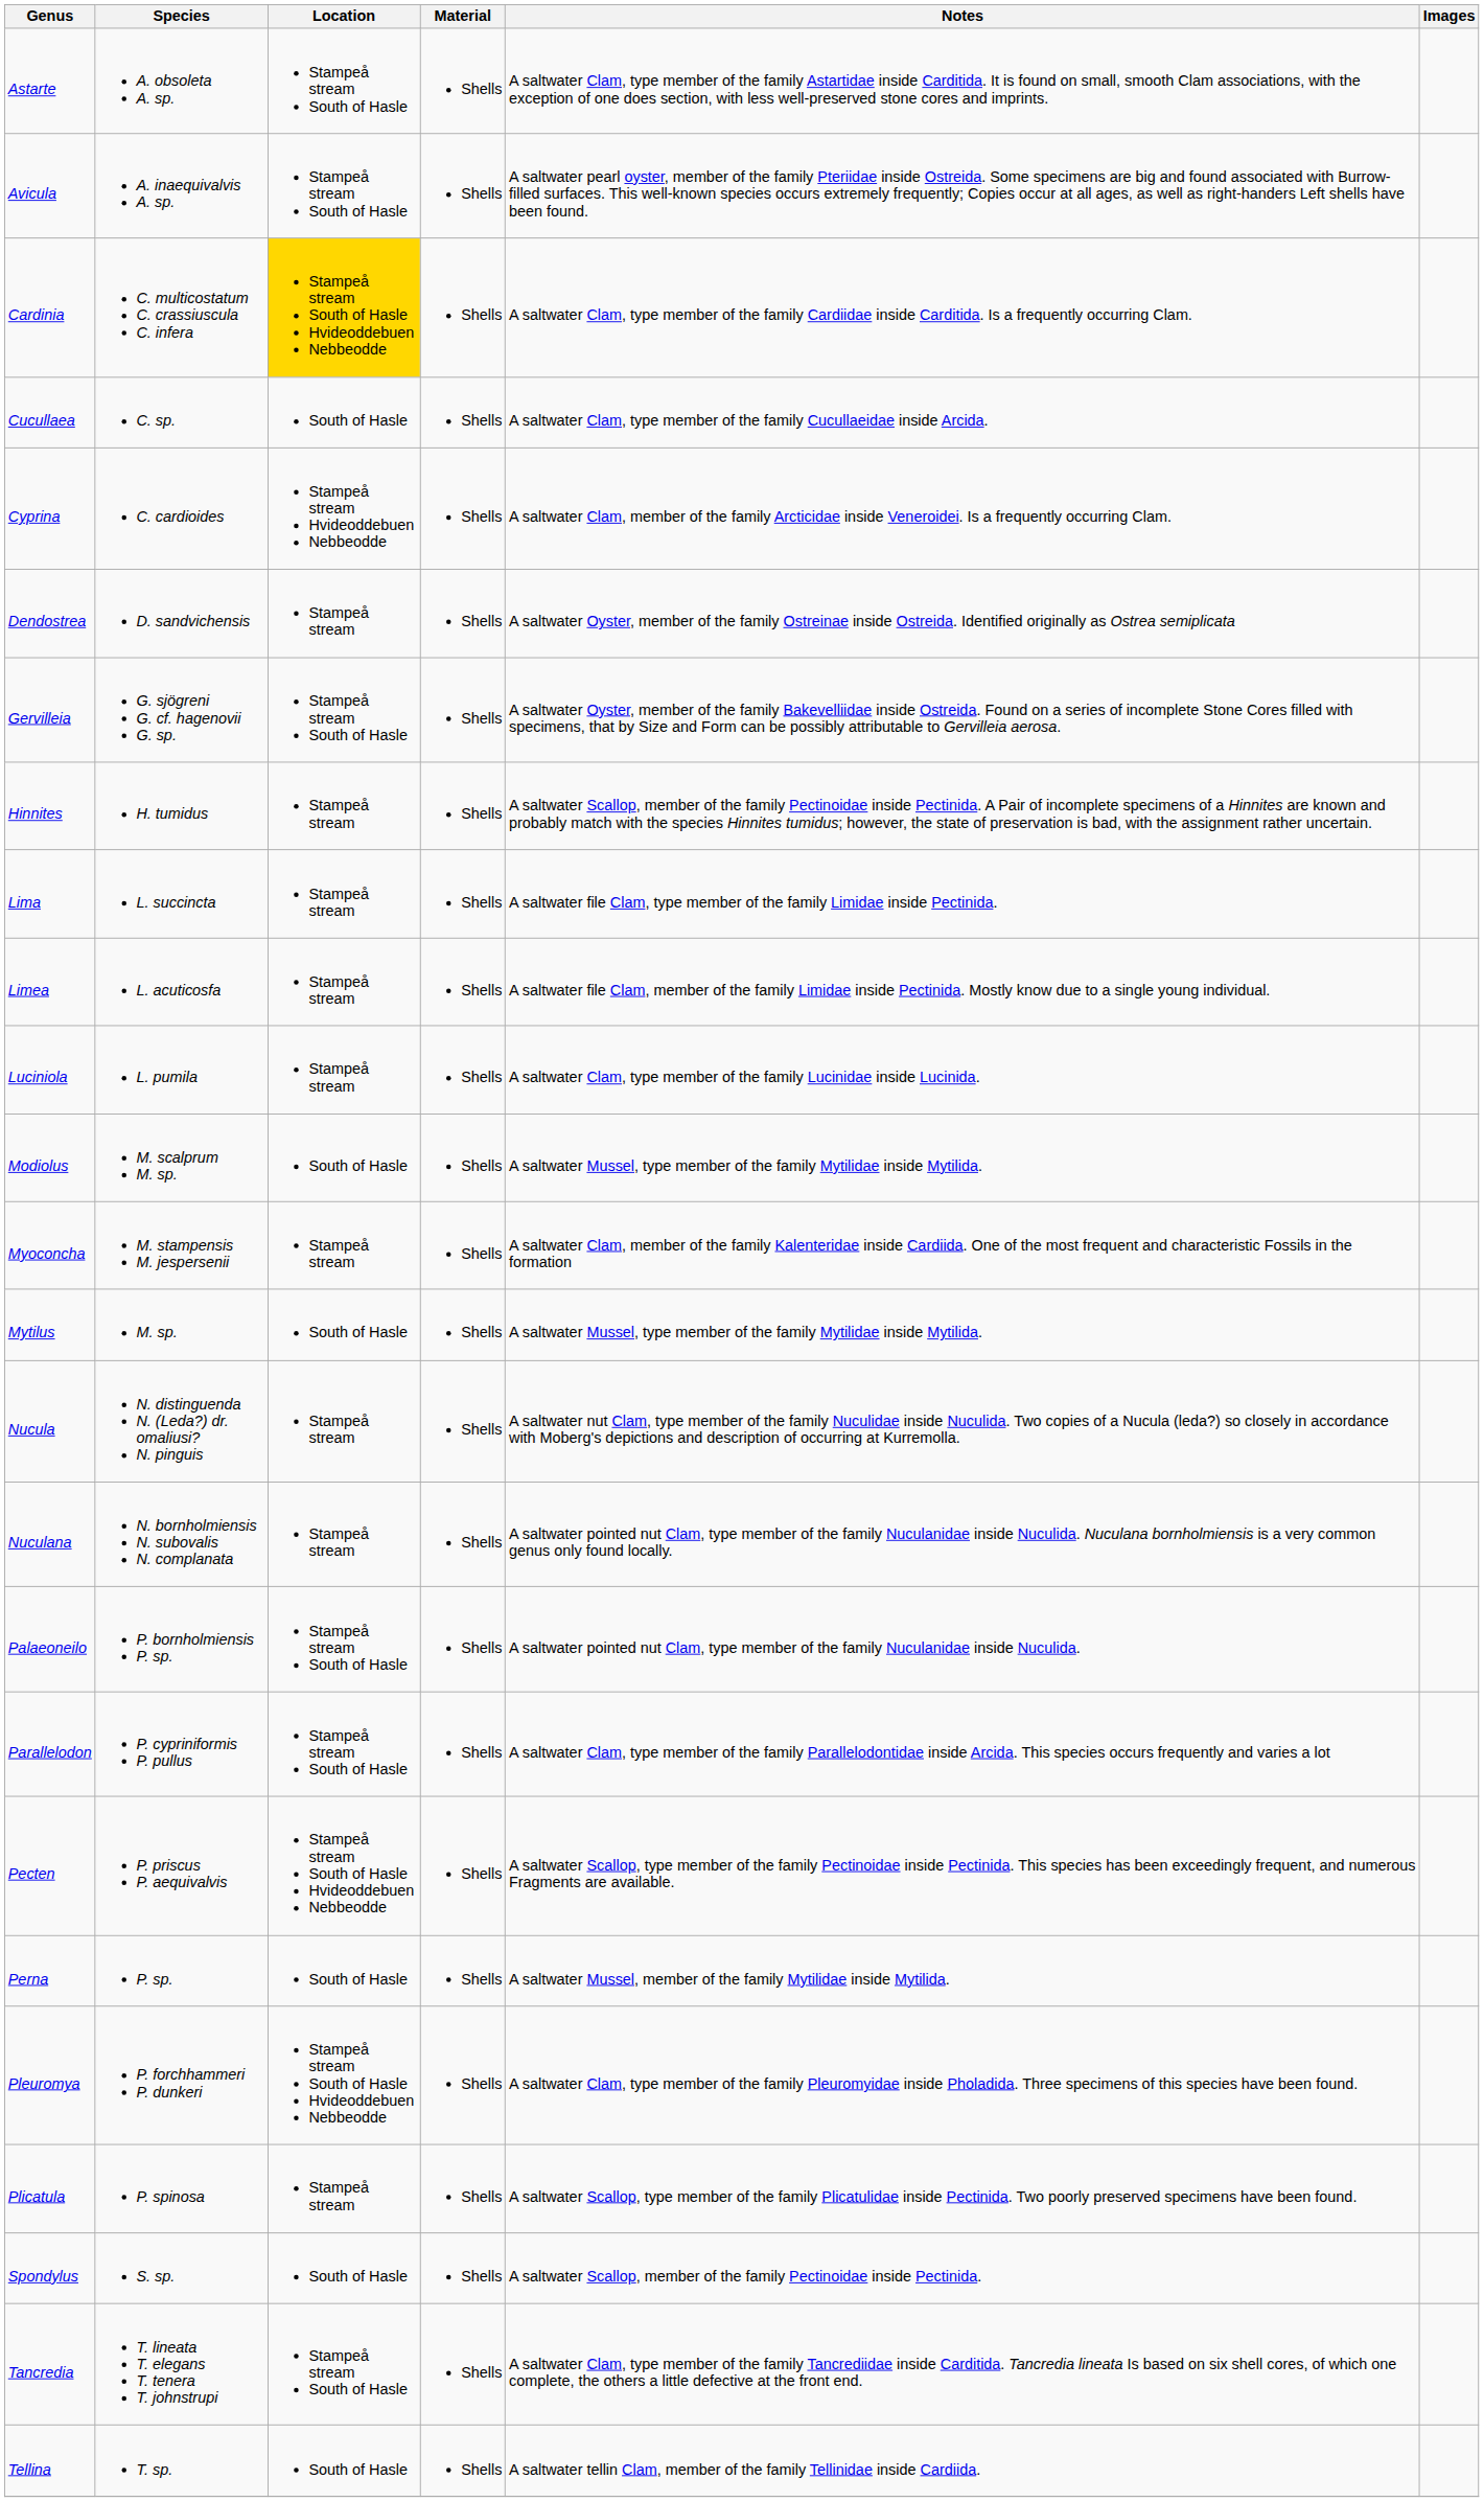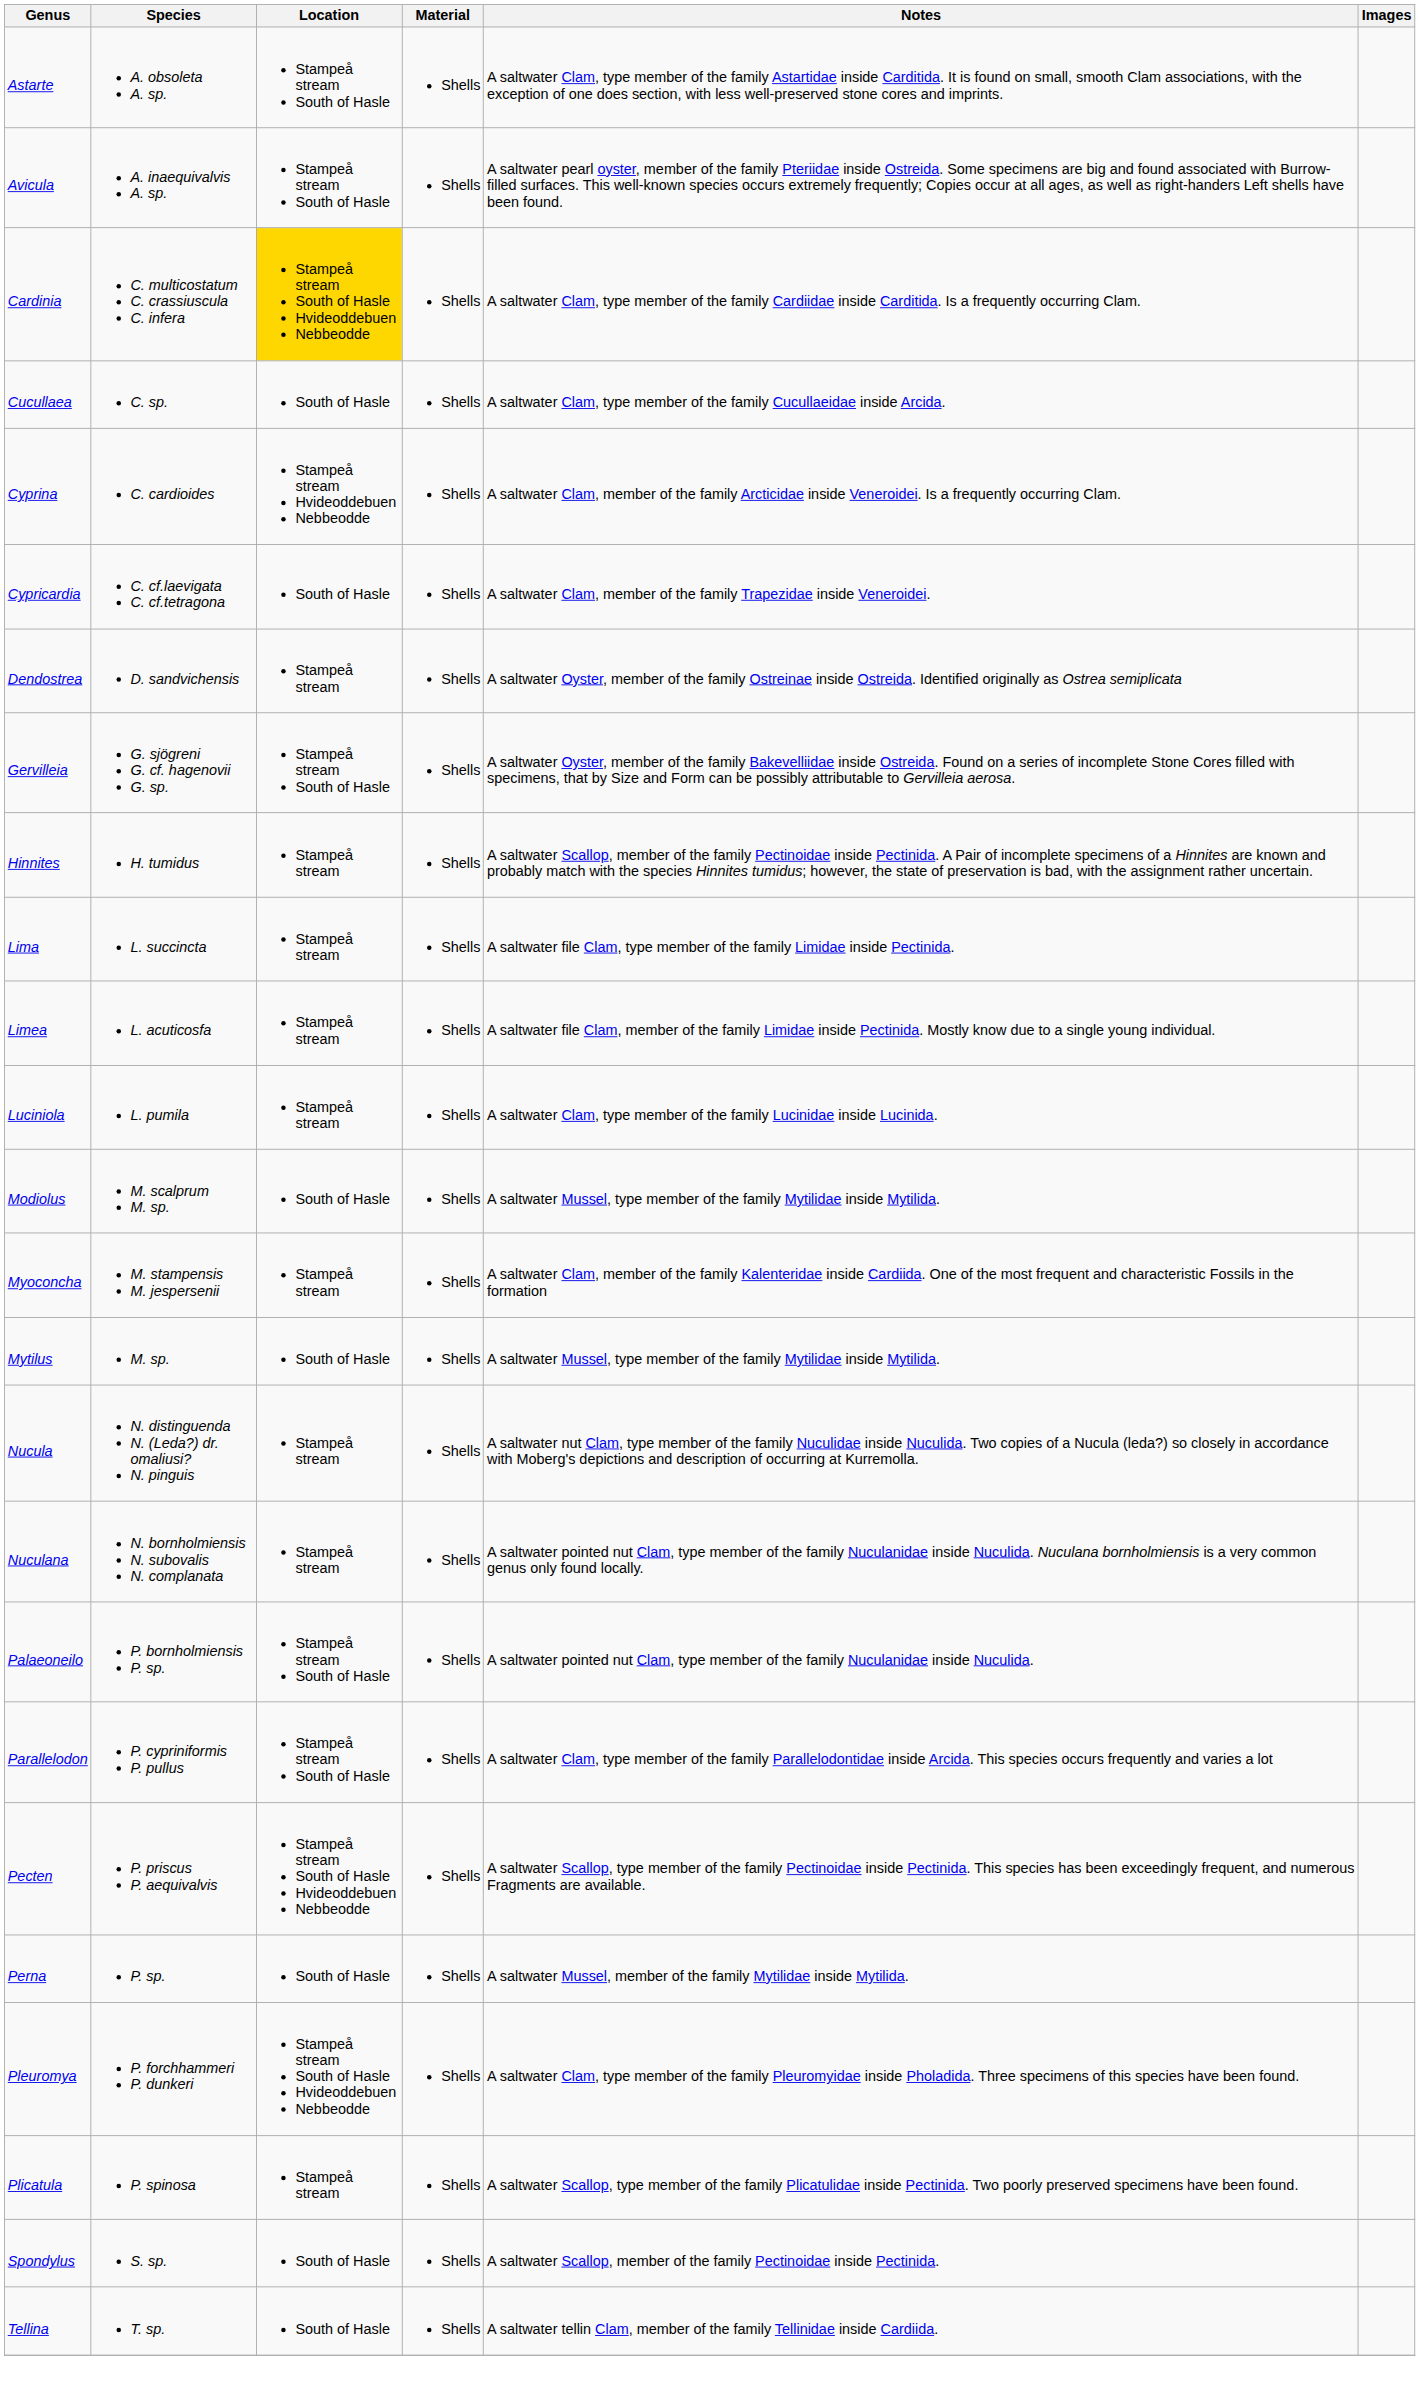 <table class="wikitable" align="center">
 <tr>
 <th>Genus</th>
 <th>Species</th>
 <th>Location</th>
 <th>Material</th>
 <th>Notes</th>
 <th>Images</th>
 </tr>
 <tr>
 <td><br><em><a href='#'>Astarte</a></em></td>
 <td><br><ul><li><em>A. obsoleta</em></li><li><em>A. sp.</em></li></ul></td>
 <td><br><ul><li>Stampeå stream</li><li>South of Hasle</li></ul></td>
 <td><br><ul><li>Shells</li></ul></td>
 <td><br>A saltwater <a href='#'>Clam</a>, type member of the family <a href='#'>Astartidae</a> inside <a href='#'>Carditida</a>. It is found on small, smooth Clam associations, with the exception of one does section, with less well-preserved stone cores and imprints.</td>
 <td><br></td>
 </tr>
 <tr>
 <td><br><em><a href='#'>Avicula</a></em></td>
 <td><br><ul><li><em>A. inaequivalvis</em></li><li><em>A. sp.</em></li></ul></td>
 <td><br><ul><li>Stampeå stream</li><li>South of Hasle</li></ul></td>
 <td><br><ul><li>Shells</li></ul></td>
 <td><br>A saltwater pearl <a href='#'>oyster</a>, member of the family <a href='#'>Pteriidae</a> inside <a href='#'>Ostreida</a>. Some specimens are big and found associated with Burrow-filled surfaces. This well-known species occurs extremely frequently; Copies occur at all ages, as well as right-handers Left shells have been found.</td>
 <td></td>
 </tr>
 <tr>
 <td><br><em><a href='#'>Cardinia</a></em></td>
 <td><br><ul><li><em>C. multicostatum</em></li><li><em>C. crassiuscula</em></li><li><em>C. infera</em></li></ul></td>
 <td style="background: gold;"><br><ul><li>Stampeå stream</li><li>South of Hasle</li><li>Hvideoddebuen</li><li>Nebbeodde</li></ul></td>
 <td><br><ul><li>Shells</li></ul></td>
 <td><br>A saltwater <a href='#'>Clam</a>, type member of the family <a href='#'>Cardiidae</a> inside <a href='#'>Carditida</a>. Is a frequently occurring Clam.</td>
 <td><br></td>
 </tr>
 <tr>
 <td><br><em><a href='#'>Cucullaea</a></em></td>
 <td><br><ul><li><em>C. sp.</em></li></ul></td>
 <td><br><ul><li>South of Hasle</li></ul></td>
 <td><br><ul><li>Shells</li></ul></td>
 <td><br>A saltwater <a href='#'>Clam</a>, type member of the family <a href='#'>Cucullaeidae</a> inside <a href='#'>Arcida</a>.</td>
 <td></td>
 </tr>
 <tr>
 <td><br><em><a href='#'>Cyprina</a></em></td>
 <td><br><ul><li><em>C. cardioides</em></li></ul></td>
 <td><br><ul><li>Stampeå stream</li><li>Hvideoddebuen</li><li>Nebbeodde</li></ul></td>
 <td><br><ul><li>Shells</li></ul></td>
 <td><br>A saltwater <a href='#'>Clam</a>, member of the family <a href='#'>Arcticidae</a> inside <a href='#'>Veneroidei</a>. Is a frequently occurring Clam.</td>
+<td></td>
+</tr>
+<tr>
+<td><br><em><a href='#'>Cypricardia</a></em></td>
+<td><br><ul><li><em>C. cf.laevigata</em></li><li><em>C. cf.tetragona</em></li></ul></td>
+<td><br><ul><li>South of Hasle</li></ul></td>
+<td><br><ul><li>Shells</li></ul></td>
+<td><br>A saltwater <a href='#'>Clam</a>, member of the family <a href='#'>Trapezidae</a> inside <a href='#'>Veneroidei</a>.</td>
 <td></td>
 </tr>
 <tr>
 <td><br><em><a href='#'>Dendostrea</a></em></td>
 <td><br><ul><li><em>D. sandvichensis</em></li></ul></td>
 <td><br><ul><li>Stampeå stream</li></ul></td>
 <td><br><ul><li>Shells</li></ul></td>
 <td><br>A saltwater <a href='#'>Oyster</a>, member of the family <a href='#'>Ostreinae</a> inside <a href='#'>Ostreida</a>. Identified originally as <em>Ostrea semiplicata</em></td>
 <td></td>
 </tr>
 <tr>
 <td><br><em><a href='#'>Gervilleia</a></em></td>
 <td><br><ul><li><em>G. sjögreni</em></li><li><em>G. cf. hagenovii</em></li><li><em>G. sp.</em></li></ul></td>
 <td><br><ul><li>Stampeå stream</li><li>South of Hasle</li></ul></td>
 <td><br><ul><li>Shells</li></ul></td>
 <td><br>A saltwater <a href='#'>Oyster</a>, member of the family <a href='#'>Bakevelliidae</a> inside <a href='#'>Ostreida</a>. Found on a series of incomplete Stone Cores filled with specimens, that by Size and Form can be possibly attributable to <em>Gervilleia aerosa</em>.</td>
 <td><br></td>
 </tr>
 <tr>
 <td><br><em><a href='#'>Hinnites</a></em></td>
 <td><br><ul><li><em>H. tumidus</em></li></ul></td>
 <td><br><ul><li>Stampeå stream</li></ul></td>
 <td><br><ul><li>Shells</li></ul></td>
 <td><br>A saltwater <a href='#'>Scallop</a>,  member of the family <a href='#'>Pectinoidae</a> inside <a href='#'>Pectinida</a>. A Pair of incomplete specimens of a <em>Hinnites</em> are known and probably match with the species <em>Hinnites tumidus</em>; however, the state of preservation is bad, with the assignment rather uncertain.</td>
 <td><br></td>
 </tr>
 <tr>
 <td><br><em><a href='#'>Lima</a></em></td>
 <td><br><ul><li><em>L. succincta</em></li></ul></td>
 <td><br><ul><li>Stampeå stream</li></ul></td>
 <td><br><ul><li>Shells</li></ul></td>
 <td><br>A saltwater file <a href='#'>Clam</a>, type member of the family <a href='#'>Limidae</a> inside <a href='#'>Pectinida</a>.</td>
 <td><br></td>
 </tr>
 <tr>
 <td><br><em><a href='#'>Limea</a></em></td>
 <td><br><ul><li><em>L. acuticosfa</em></li></ul></td>
 <td><br><ul><li>Stampeå stream</li></ul></td>
 <td><br><ul><li>Shells</li></ul></td>
 <td><br>A saltwater file <a href='#'>Clam</a>, member of the family <a href='#'>Limidae</a> inside <a href='#'>Pectinida</a>. Mostly know due to a single young individual.</td>
 <td><br></td>
 </tr>
 <tr>
 <td><br><em><a href='#'>Luciniola</a></em></td>
 <td><br><ul><li><em>L. pumila</em></li></ul></td>
 <td><br><ul><li>Stampeå stream</li></ul></td>
 <td><br><ul><li>Shells</li></ul></td>
 <td><br>A saltwater <a href='#'>Clam</a>, type member of the family <a href='#'>Lucinidae</a> inside <a href='#'>Lucinida</a>.</td>
 <td></td>
 </tr>
 <tr>
 <td><br><em><a href='#'>Modiolus</a></em></td>
 <td><br><ul><li><em>M. scalprum</em></li><li><em>M. sp.</em></li></ul></td>
 <td><br><ul><li>South of Hasle</li></ul></td>
 <td><br><ul><li>Shells</li></ul></td>
 <td><br>A saltwater <a href='#'>Mussel</a>, type member of the family <a href='#'>Mytilidae</a> inside <a href='#'>Mytilida</a>.</td>
 <td></td>
 </tr>
 <tr>
 <td><br><em><a href='#'>Myoconcha</a></em></td>
 <td><br><ul><li><em>M. stampensis</em></li><li><em>M. jespersenii</em></li></ul></td>
 <td><br><ul><li>Stampeå stream</li></ul></td>
 <td><br><ul><li>Shells</li></ul></td>
 <td><br>A saltwater <a href='#'>Clam</a>,  member of the family <a href='#'>Kalenteridae</a> inside <a href='#'>Cardiida</a>. One of the most frequent and characteristic Fossils in the formation</td>
 <td><br></td>
 </tr>
 <tr>
 <td><br><em><a href='#'>Mytilus</a></em></td>
 <td><br><ul><li><em>M. sp.</em></li></ul></td>
 <td><br><ul><li>South of Hasle</li></ul></td>
 <td><br><ul><li>Shells</li></ul></td>
 <td><br>A saltwater <a href='#'>Mussel</a>, type member of the family <a href='#'>Mytilidae</a> inside <a href='#'>Mytilida</a>.</td>
 <td></td>
 </tr>
 <tr>
 <td><br><em><a href='#'>Nucula</a></em></td>
 <td><br><ul><li><em>N. distinguenda</em></li><li><em>N. (Leda?) dr. omaliusi?</em></li><li><em>N. pinguis</em></li></ul></td>
 <td><br><ul><li>Stampeå stream</li></ul></td>
 <td><br><ul><li>Shells</li></ul></td>
 <td><br>A saltwater nut <a href='#'>Clam</a>, type member of the family <a href='#'>Nuculidae</a> inside <a href='#'>Nuculida</a>. Two copies of a Nucula (leda?) so closely in accordance with Moberg's depictions and description of occurring at Kurremolla.</td>
 <td><br></td>
 </tr>
 <tr>
 <td><br><em><a href='#'>Nuculana</a></em></td>
 <td><br><ul><li><em>N. bornholmiensis</em></li><li><em>N. subovalis</em></li><li><em>N. complanata</em></li></ul></td>
 <td><br><ul><li>Stampeå stream</li></ul></td>
 <td><br><ul><li>Shells</li></ul></td>
 <td><br>A saltwater pointed nut <a href='#'>Clam</a>, type member of the family <a href='#'>Nuculanidae</a> inside <a href='#'>Nuculida</a>. <em>Nuculana bornholmiensis</em> is a very common genus only found locally.</td>
 <td><br></td>
 </tr>
 <tr>
 <td><br><em><a href='#'>Palaeoneilo</a></em></td>
 <td><br><ul><li><em>P. bornholmiensis</em></li><li><em>P. sp.</em></li></ul></td>
 <td><br><ul><li>Stampeå stream</li><li>South of Hasle</li></ul></td>
 <td><br><ul><li>Shells</li></ul></td>
 <td><br>A saltwater pointed nut <a href='#'>Clam</a>, type member of the family <a href='#'>Nuculanidae</a> inside <a href='#'>Nuculida</a>.</td>
 <td></td>
 </tr>
 <tr>
 <td><br><em><a href='#'>Parallelodon</a></em></td>
 <td><br><ul><li><em>P. cypriniformis</em></li><li><em>P. pullus</em></li></ul></td>
 <td><br><ul><li>Stampeå stream</li><li>South of Hasle</li></ul></td>
 <td><br><ul><li>Shells</li></ul></td>
 <td><br>A saltwater <a href='#'>Clam</a>, type member of the family <a href='#'>Parallelodontidae</a> inside <a href='#'>Arcida</a>. This species occurs frequently and varies a lot</td>
 <td></td>
 </tr>
 <tr>
 <td><br><em><a href='#'>Pecten</a></em></td>
 <td><br><ul><li><em>P. priscus</em></li><li><em>P. aequivalvis</em></li></ul></td>
 <td><br><ul><li>Stampeå stream</li><li>South of Hasle</li><li>Hvideoddebuen</li><li>Nebbeodde</li></ul></td>
 <td><br><ul><li>Shells</li></ul></td>
 <td><br>A saltwater <a href='#'>Scallop</a>, type member of the family <a href='#'>Pectinoidae</a> inside <a href='#'>Pectinida</a>. This species has been exceedingly frequent, and numerous Fragments are available.</td>
 <td><br></td>
 </tr>
 <tr>
 <td><br><em><a href='#'>Perna</a></em></td>
 <td><br><ul><li><em>P. sp.</em></li></ul></td>
 <td><br><ul><li>South of Hasle</li></ul></td>
 <td><br><ul><li>Shells</li></ul></td>
 <td><br>A saltwater <a href='#'>Mussel</a>, member of the family <a href='#'>Mytilidae</a> inside <a href='#'>Mytilida</a>.</td>
 <td></td>
 </tr>
 <tr>
 <td><br><em><a href='#'>Pleuromya</a></em></td>
 <td><br><ul><li><em>P. forchhammeri</em></li><li><em>P. dunkeri</em></li></ul></td>
 <td><br><ul><li>Stampeå stream</li><li>South of Hasle</li><li>Hvideoddebuen</li><li>Nebbeodde</li></ul></td>
 <td><br><ul><li>Shells</li></ul></td>
 <td><br>A saltwater <a href='#'>Clam</a>, type member of the family <a href='#'>Pleuromyidae</a> inside <a href='#'>Pholadida</a>. Three specimens of this species have been found.</td>
 <td></td>
 </tr>
 <tr>
 <td><br><em><a href='#'>Plicatula</a></em></td>
 <td><br><ul><li><em>P. spinosa</em></li></ul></td>
 <td><br><ul><li>Stampeå stream</li></ul></td>
 <td><br><ul><li>Shells</li></ul></td>
 <td><br>A saltwater <a href='#'>Scallop</a>, type member of the family <a href='#'>Plicatulidae</a> inside <a href='#'>Pectinida</a>. Two poorly preserved specimens have been found.</td>
 <td></td>
 </tr>
 <tr>
 <td><br><em><a href='#'>Spondylus</a></em></td>
 <td><br><ul><li><em>S. sp.</em></li></ul></td>
 <td><br><ul><li>South of Hasle</li></ul></td>
 <td><br><ul><li>Shells</li></ul></td>
 <td><br>A saltwater <a href='#'>Scallop</a>,  member of the family <a href='#'>Pectinoidae</a> inside <a href='#'>Pectinida</a>.</td>
 <td><br></td>
 </tr>
 <tr>
-<td><br><em><a href='#'>Tancredia</a></em></td>
-<td><br><ul><li><em>T. lineata</em></li><li><em>T. elegans</em></li><li><em>T. tenera</em></li><li><em>T. johnstrupi</em></li></ul></td>
-<td><br><ul><li>Stampeå stream</li><li>South of Hasle</li></ul></td>
-<td><br><ul><li>Shells</li></ul></td>
-<td><br>A saltwater <a href='#'>Clam</a>, type member of the family <a href='#'>Tancrediidae</a> inside <a href='#'>Carditida</a>. <em>Tancredia lineata</em> Is based on six shell cores, of which one complete, the others a little defective at the front end.</td>
-<td></td>
-</tr>
-<tr>
 <td><br><em><a href='#'>Tellina</a></em></td>
 <td><br><ul><li><em>T. sp.</em></li></ul></td>
 <td><br><ul><li>South of Hasle</li></ul></td>
 <td><br><ul><li>Shells</li></ul></td>
 <td><br>A saltwater tellin <a href='#'>Clam</a>, member of the family <a href='#'>Tellinidae</a> inside <a href='#'>Cardiida</a>.</td>
 <td><br></td>
 </tr>
 <tr>
 </tr>
 </table>
